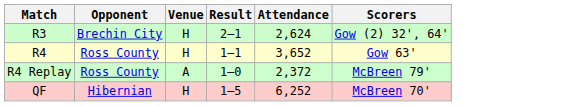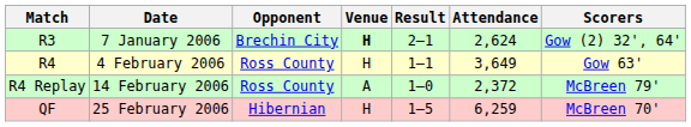 <table class="wikitable" style="font-size:100%; text-align:center">
 <tr>
 <th>Match</th>
+<th>Date</th>
 <th>Opponent</th>
 <th>Venue</th>
 <th>Result</th>
 <th>Attendance</th>
 <th>Scorers</th>
 </tr>
 <tr style="background: #CCFFCC;">
 <td>R3</td>
+<td>7 January 2006</td>
 <td><a href='#'>Brechin City</a></td>
-<td>H</td>
+<td><strong>H</strong></td>
 <td>2–1</td>
 <td>2,624</td>
 <td><a href='#'>Gow</a> (2) 32', 64'</td>
 </tr>
 <tr style="background: #FFFFCC;">
 <td>R4</td>
+<td>4 February 2006</td>
 <td><a href='#'>Ross County</a></td>
 <td>H</td>
 <td>1–1</td>
-<td>3,652</td>
+<td>3,649</td>
 <td><a href='#'>Gow</a> 63'</td>
 </tr>
 <tr style="background: #CCFFCC;">
 <td>R4 Replay</td>
+<td>14 February 2006</td>
 <td><a href='#'>Ross County</a></td>
 <td>A</td>
 <td>1–0</td>
 <td>2,372</td>
 <td><a href='#'>McBreen</a> 79'</td>
 </tr>
 <tr style="background: #FFCCCC;">
 <td>QF</td>
+<td>25 February 2006</td>
 <td><a href='#'>Hibernian</a></td>
 <td>H</td>
 <td>1–5</td>
-<td>6,252</td>
+<td>6,259</td>
 <td><a href='#'>McBreen</a> 70'</td>
 </tr>
 </table>
